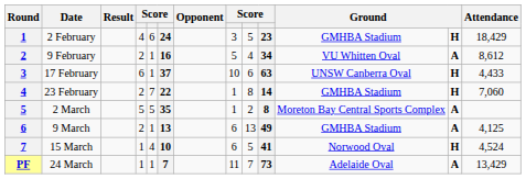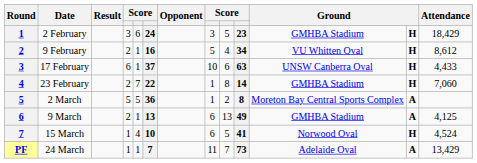 <table class="wikitable plainrowheaders" style="font-size:95%; text-align:center;">
 <tr>
 <th scope="col" rowspan="2">Round</th>
 <th scope="col" rowspan="2">Date</th>
 <th scope="col" rowspan="2">Result</th>
 <th scope="col" colspan="3">Score</th>
 <th scope="col" rowspan="2">Opponent</th>
 <th scope="col" colspan="3">Score</th>
 <th scope="col" rowspan="2" colspan="2">Ground</th>
 <th scope="col" rowspan="2">Attendance</th>
 </tr>
 <tr>
 <th scope="col"></th>
 <th scope="col"></th>
 <th scope="col"></th>
 <th scope="col"></th>
 <th scope="col"></th>
 <th scope="col"></th>
 </tr>
 <tr>
 <th scope="row" style="text-align:center;"><a href='#'>1</a></th>
 <td>2 February</td>
 <td></td>
-<td>4</td>
+<td>3</td>
 <td>6</td>
 <th>24</th>
 <td></td>
 <td>3</td>
 <td>5</td>
 <th>23</th>
 <td><a href='#'>GMHBA Stadium</a></td>
 <td><strong>H</strong></td>
 <td>18,429</td>
 </tr>
 <tr>
 <th scope="row" style="text-align:center;"><a href='#'>2</a></th>
 <td>9 February</td>
 <td></td>
 <td>2</td>
 <td>1</td>
 <th>16</th>
 <td></td>
 <td>5</td>
 <td>4</td>
 <th>34</th>
 <td><a href='#'>VU Whitten Oval</a></td>
-<td><strong>A</strong></td>
+<td><strong>H</strong></td>
 <td>8,612</td>
 </tr>
 <tr>
 <th scope="row" style="text-align:center;"><a href='#'>3</a></th>
 <td>17 February</td>
 <td></td>
 <td>6</td>
 <td>1</td>
 <th>37</th>
 <td></td>
 <td>10</td>
 <td>6</td>
 <th>63</th>
 <td><a href='#'>UNSW Canberra Oval</a></td>
 <td><strong>H</strong></td>
 <td>4,433</td>
 </tr>
 <tr>
 <th scope="row" style="text-align:center;"><a href='#'>4</a></th>
 <td>23 February</td>
 <td></td>
 <td>2</td>
 <td>7</td>
 <th>22</th>
 <td></td>
 <td>1</td>
 <td>8</td>
 <th>14</th>
 <td><a href='#'>GMHBA Stadium</a></td>
 <td><strong>H</strong></td>
 <td>7,060</td>
 </tr>
 <tr>
 <th scope="row" style="text-align:center;"><a href='#'>5</a></th>
 <td>2 March</td>
 <td></td>
 <td>5</td>
 <td>5</td>
-<th>35</th>
+<th>36</th>
 <td></td>
 <td>1</td>
 <td>2</td>
 <th>8</th>
 <td><a href='#'>Moreton Bay Central Sports Complex</a></td>
 <td><strong>A</strong></td>
 <td></td>
 </tr>
 <tr>
 <th scope="row" style="text-align:center;"><a href='#'>6</a></th>
 <td>9 March</td>
 <td></td>
 <td>2</td>
 <td>1</td>
 <th>13</th>
 <td></td>
 <td>6</td>
 <td>13</td>
 <th>49</th>
 <td><a href='#'>GMHBA Stadium</a></td>
 <td><strong>A</strong></td>
 <td>4,125</td>
 </tr>
 <tr>
 <th scope="row" style="text-align:center;"><a href='#'>7</a></th>
 <td>15 March</td>
 <td></td>
 <td>1</td>
 <td>4</td>
 <th>10</th>
 <td></td>
 <td>6</td>
 <td>5</td>
 <th>41</th>
 <td><a href='#'>Norwood Oval</a></td>
 <td><strong>H</strong></td>
 <td>4,524</td>
 </tr>
 <tr>
 <th scope="row" style="background:#ff9; text-align:center;"><a href='#'>PF</a></th>
 <td>24 March</td>
 <td></td>
 <td>1</td>
 <td>1</td>
 <th>7</th>
 <td></td>
 <td>11</td>
 <td>7</td>
 <th>73</th>
 <td><a href='#'>Adelaide Oval</a></td>
 <td><strong>A</strong></td>
 <td>13,429</td>
 </tr>
 </table>
